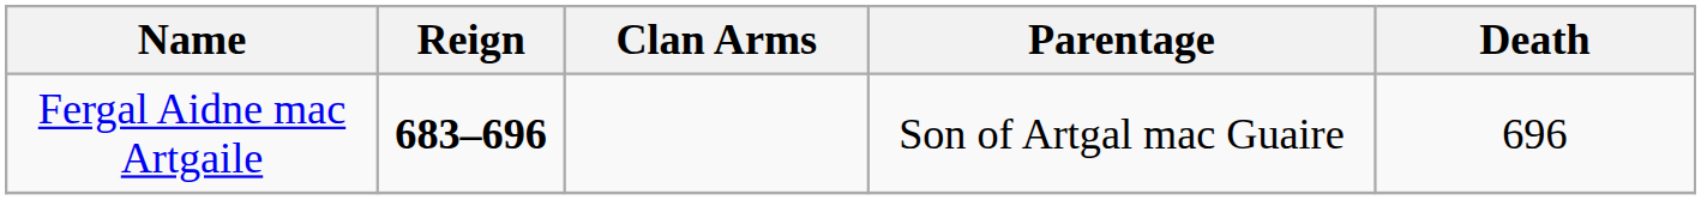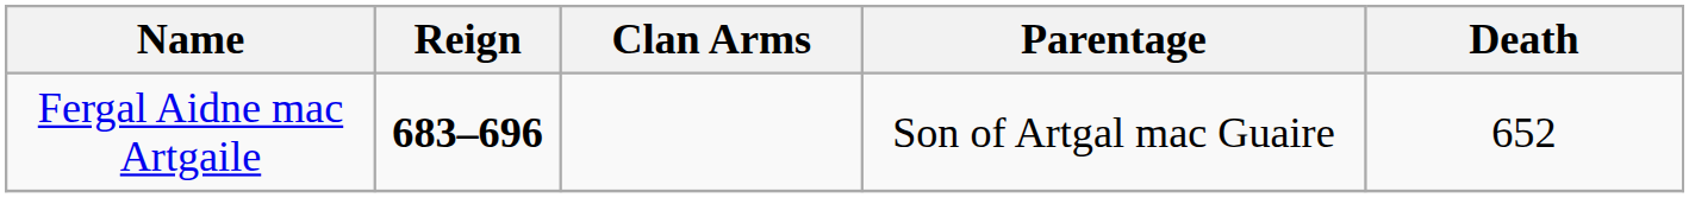 <table style="text-align:center; width:100%" class="wikitable">
 <tr>
 <th style="width:22%">Name</th>
 <th>Reign</th>
 <th style="width:105px">Clan Arms</th>
 <th>Parentage</th>
 <th style="width:19%">Death</th>
 </tr>
 <tr>
 <td><a href='#'>Fergal Aidne mac Artgaile</a></td>
 <td><strong>683–696</strong></td>
 <td></td>
 <td>Son of Artgal mac Guaire</td>
-<td>696</td>
+<td>652</td>
 </tr>
 <tr>
 </tr>
 </table>
